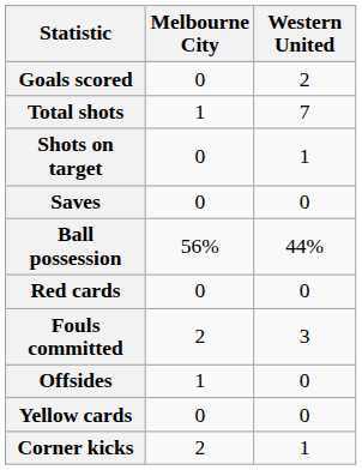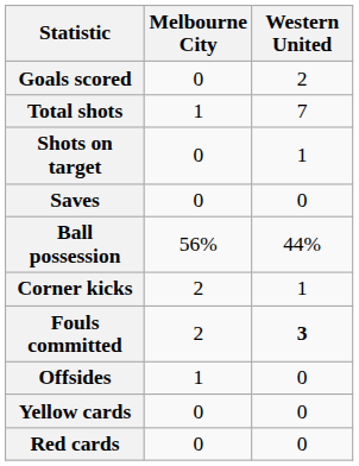 <table class="wikitable plainrowheaders" style="text-align:center">
 <tr>
 <th scope="col" style="width:100px">Statistic</th>
 <th scope="col" style="width:70px">Melbourne City</th>
 <th scope="col" style="width:70px">Western United</th>
 </tr>
 <tr>
 <th scope=row>Goals scored</th>
 <td>0</td>
 <td>2</td>
 </tr>
 <tr>
 <th scope=row>Total shots</th>
 <td>1</td>
 <td>7</td>
 </tr>
 <tr>
 <th scope=row>Shots on target</th>
 <td>0</td>
 <td>1</td>
 </tr>
 <tr>
 <th scope=row>Saves</th>
 <td>0</td>
 <td>0</td>
 </tr>
 <tr>
 <th scope=row>Ball possession</th>
 <td>56%</td>
 <td>44%</td>
 </tr>
 <tr>
-<th scope=row>Red cards</th>
-<td>0</td>
-<td>0</td>
+<th scope=row>Corner kicks</th>
+<td>2</td>
+<td>1</td>
 </tr>
 <tr>
 <th scope=row>Fouls committed</th>
 <td>2</td>
-<td>3</td>
+<td><strong>3</strong></td>
 </tr>
 <tr>
 <th scope=row>Offsides</th>
 <td>1</td>
 <td>0</td>
 </tr>
 <tr>
 <th scope=row>Yellow cards</th>
 <td>0</td>
 <td>0</td>
 </tr>
 <tr>
-<th scope=row>Corner kicks</th>
-<td>2</td>
-<td>1</td>
+<th scope=row>Red cards</th>
+<td>0</td>
+<td>0</td>
 </tr>
 </table>
